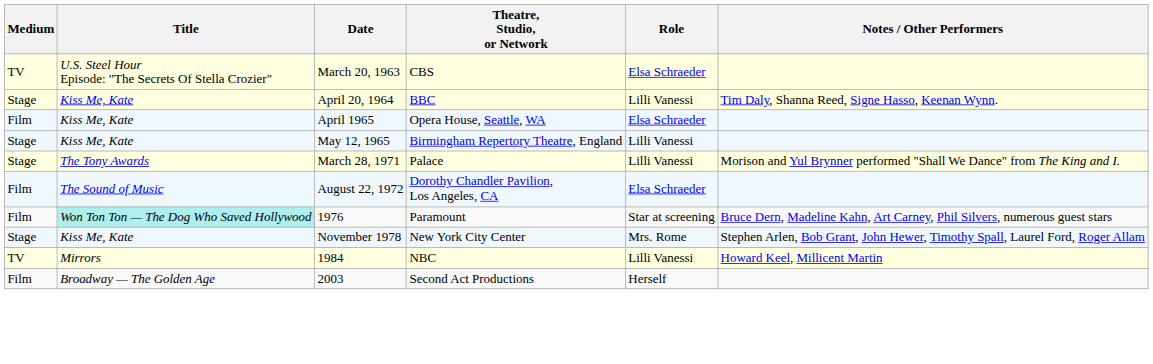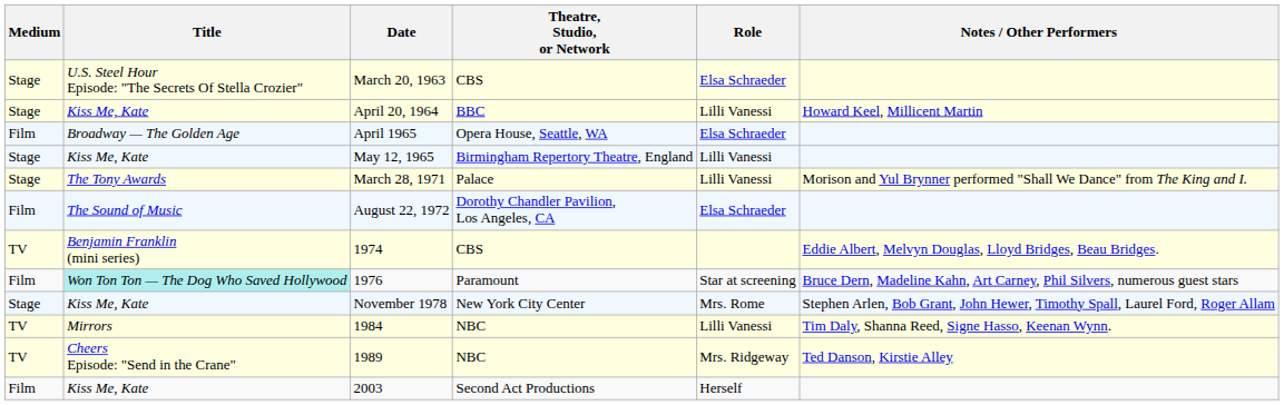 <table class=wikitable>
 <tr>
 <th>Medium</th>
 <th>Title</th>
 <th>Date</th>
 <th>Theatre,<br>Studio,<br>or Network</th>
 <th>Role</th>
 <th>Notes / Other Performers</th>
 </tr>
 <tr bgcolor=lightyellow>
-<td>TV</td>
+<td>Stage</td>
 <td><em>U.S. Steel Hour</em><br>Episode: "The Secrets Of Stella Crozier"</td>
 <td>March 20, 1963</td>
 <td>CBS</td>
 <td><a href='#'>Elsa Schraeder</a></td>
 <td></td>
 </tr>
 <tr bgcolor=lightyellow>
 <td>Stage</td>
 <td><em><a href='#'>Kiss Me, Kate</a></em></td>
 <td>April 20, 1964</td>
 <td><a href='#'>BBC</a></td>
 <td>Lilli Vanessi</td>
-<td><a href='#'>Tim Daly</a>, Shanna Reed, <a href='#'>Signe Hasso</a>, <a href='#'>Keenan Wynn</a>.</td>
+<td><a href='#'>Howard Keel</a>, <a href='#'>Millicent Martin</a></td>
 </tr>
 <tr bgcolor=#F0F8FF>
 <td>Film</td>
-<td><em>Kiss Me, Kate</em></td>
+<td><em>Broadway — The Golden Age</em></td>
 <td>April 1965</td>
 <td>Opera House, <a href='#'>Seattle</a>, <a href='#'>WA</a></td>
 <td><a href='#'>Elsa Schraeder</a></td>
 <td></td>
 </tr>
 <tr bgcolor=#F0F8FF>
 <td>Stage</td>
 <td><em>Kiss Me, Kate</em></td>
 <td>May 12, 1965</td>
 <td><a href='#'>Birmingham Repertory Theatre</a>, England</td>
 <td>Lilli Vanessi</td>
 <td></td>
 </tr>
 <tr bgcolor=lightyellow>
 <td>Stage</td>
 <td><em><a href='#'>The Tony Awards</a></em></td>
 <td>March 28, 1971</td>
 <td>Palace</td>
 <td>Lilli Vanessi</td>
 <td>Morison and <a href='#'>Yul Brynner</a> performed "Shall We Dance" from <em>The King and I.</em></td>
 </tr>
 <tr bgcolor=#F0F8FF>
 <td>Film</td>
 <td><em><a href='#'>The Sound of Music</a></em></td>
 <td>August 22, 1972</td>
 <td><a href='#'>Dorothy Chandler Pavilion</a>,<br>Los Angeles, <a href='#'>CA</a></td>
 <td><a href='#'>Elsa Schraeder</a></td>
 <td></td>
 </tr>
+<tr bgcolor=lightyellow>
+<td>TV</td>
+<td><em><a href='#'>Benjamin Franklin</a></em><br>(mini series)</td>
+<td>1974</td>
+<td>CBS</td>
+<td></td>
+<td><a href='#'>Eddie Albert</a>, <a href='#'>Melvyn Douglas</a>, <a href='#'>Lloyd Bridges</a>, <a href='#'>Beau Bridges</a>.</td>
+</tr>
 <tr>
 <td>Film</td>
 <td style="background: paleturquoise;"><em>Won Ton Ton — The Dog Who Saved Hollywood</em></td>
 <td>1976</td>
 <td>Paramount</td>
 <td>Star at screening</td>
 <td><a href='#'>Bruce Dern</a>, <a href='#'>Madeline Kahn</a>, <a href='#'>Art Carney</a>, <a href='#'>Phil Silvers</a>, numerous guest stars</td>
 </tr>
 <tr bgcolor=#F0F8FF>
 <td>Stage</td>
 <td><em>Kiss Me, Kate</em></td>
 <td>November 1978</td>
 <td>New York City Center</td>
 <td>Mrs. Rome</td>
 <td>Stephen Arlen, <a href='#'>Bob Grant</a>, <a href='#'>John Hewer</a>, <a href='#'>Timothy Spall</a>, Laurel Ford, <a href='#'>Roger Allam</a></td>
 </tr>
 <tr bgcolor=lightyellow>
 <td>TV</td>
 <td><em>Mirrors</em></td>
 <td>1984</td>
 <td>NBC</td>
 <td>Lilli Vanessi</td>
-<td><a href='#'>Howard Keel</a>, <a href='#'>Millicent Martin</a></td>
+<td><a href='#'>Tim Daly</a>, Shanna Reed, <a href='#'>Signe Hasso</a>, <a href='#'>Keenan Wynn</a>.</td>
+</tr>
+<tr bgcolor=lightyellow>
+<td>TV</td>
+<td><em><a href='#'>Cheers</a></em><br>Episode: "Send in the Crane"</td>
+<td>1989</td>
+<td>NBC</td>
+<td>Mrs. Ridgeway</td>
+<td><a href='#'>Ted Danson</a>, <a href='#'>Kirstie Alley</a></td>
 </tr>
 <tr>
 <td>Film</td>
-<td><em>Broadway — The Golden Age</em></td>
+<td><em>Kiss Me, Kate</em></td>
 <td>2003</td>
 <td>Second Act Productions</td>
 <td>Herself</td>
 <td></td>
 </tr>
 </table>
